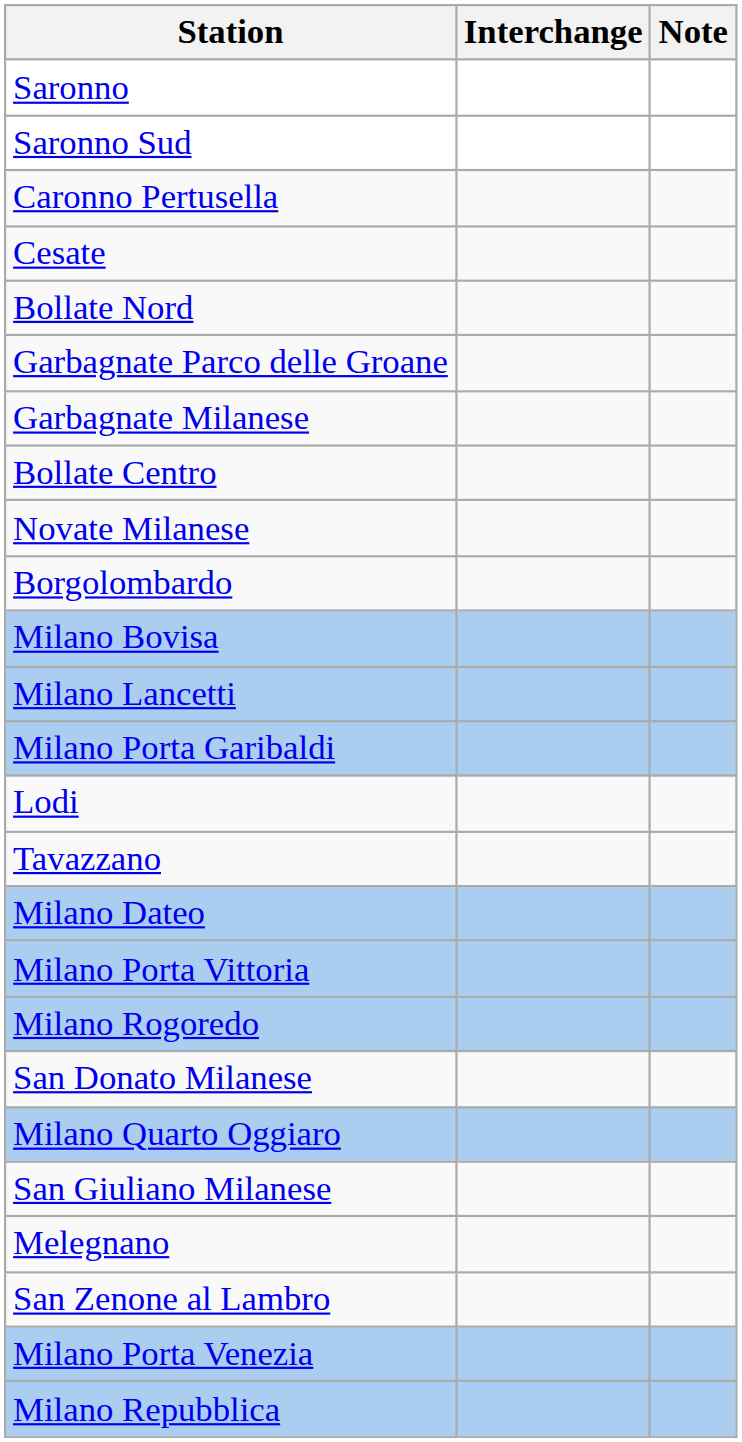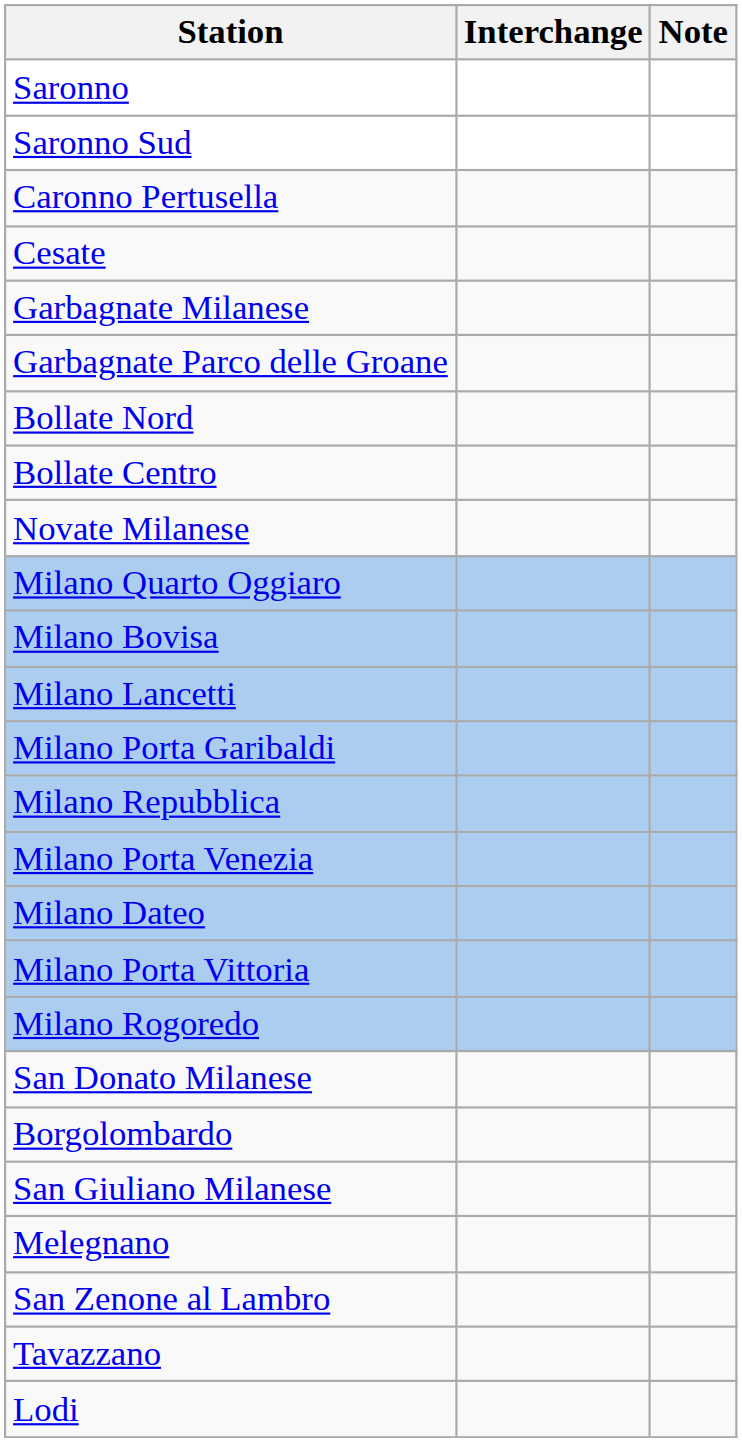 <table class="wikitable" style="text-align:left;">
 <tr>
 <th>Station</th>
 <th>Interchange</th>
 <th>Note</th>
 </tr>
 <tr bgcolor="#FFFFFF">
 <td><a href='#'>Saronno</a></td>
 <td>   <a href='#'></a> </td>
 <td></td>
 </tr>
 <tr bgcolor="#FFFFFF">
 <td><a href='#'>Saronno Sud</a></td>
 <td> </td>
 <td></td>
 </tr>
 <tr>
 <td><a href='#'>Caronno Pertusella</a></td>
 <td></td>
 <td></td>
 </tr>
 <tr>
 <td><a href='#'>Cesate</a></td>
 <td></td>
 <td></td>
 </tr>
 <tr>
-<td><a href='#'>Bollate Nord</a></td>
+<td><a href='#'>Garbagnate Milanese</a></td>
 <td></td>
 <td></td>
 </tr>
 <tr>
 <td><a href='#'>Garbagnate Parco delle Groane</a></td>
 <td></td>
 <td></td>
 </tr>
 <tr>
-<td><a href='#'>Garbagnate Milanese</a></td>
+<td><a href='#'>Bollate Nord</a></td>
 <td></td>
 <td></td>
 </tr>
 <tr>
 <td><a href='#'>Bollate Centro</a></td>
 <td></td>
 <td></td>
 </tr>
 <tr>
 <td><a href='#'>Novate Milanese</a></td>
 <td></td>
 <td></td>
 </tr>
-<tr>
-<td><a href='#'>Borgolombardo</a></td>
+<tr bgcolor="#ABCDEF">
+<td><a href='#'>Milano Quarto Oggiaro</a></td>
 <td></td>
 <td></td>
 </tr>
 <tr bgcolor="#ABCDEF">
 <td><a href='#'>Milano Bovisa</a></td>
 <td>      <a href='#'></a> </td>
 <td></td>
 </tr>
 <tr bgcolor="#ABCDEF">
 <td><a href='#'>Milano Lancetti</a></td>
 <td>      </td>
 <td></td>
 </tr>
 <tr bgcolor="#ABCDEF">
 <td><a href='#'>Milano Porta Garibaldi</a></td>
 <td>            <a href='#'></a> </td>
 <td></td>
 </tr>
-<tr>
-<td><a href='#'>Lodi</a></td>
-<td></td>
+<tr bgcolor="#ABCDEF">
+<td><a href='#'>Milano Repubblica</a></td>
+<td>     </td>
 <td></td>
 </tr>
-<tr>
-<td><a href='#'>Tavazzano</a></td>
-<td></td>
+<tr bgcolor="#ABCDEF">
+<td><a href='#'>Milano Porta Venezia</a></td>
+<td>     </td>
 <td></td>
 </tr>
 <tr bgcolor="#ABCDEF">
 <td><a href='#'>Milano Dateo</a></td>
 <td>      </td>
 <td></td>
 </tr>
 <tr bgcolor="#ABCDEF">
 <td><a href='#'>Milano Porta Vittoria</a></td>
 <td>    </td>
 <td></td>
 </tr>
 <tr bgcolor="#ABCDEF">
 <td><a href='#'>Milano Rogoredo</a></td>
 <td>      </td>
 <td></td>
 </tr>
 <tr>
 <td><a href='#'>San Donato Milanese</a></td>
 <td></td>
 <td></td>
 </tr>
-<tr bgcolor="#ABCDEF">
-<td><a href='#'>Milano Quarto Oggiaro</a></td>
+<tr>
+<td><a href='#'>Borgolombardo</a></td>
 <td></td>
 <td></td>
 </tr>
 <tr>
 <td><a href='#'>San Giuliano Milanese</a></td>
 <td></td>
 <td></td>
 </tr>
 <tr>
 <td><a href='#'>Melegnano</a></td>
 <td></td>
 <td></td>
 </tr>
 <tr>
 <td><a href='#'>San Zenone al Lambro</a></td>
 <td></td>
 <td></td>
 </tr>
-<tr bgcolor="#ABCDEF">
-<td><a href='#'>Milano Porta Venezia</a></td>
-<td>     </td>
+<tr>
+<td><a href='#'>Tavazzano</a></td>
+<td></td>
 <td></td>
 </tr>
-<tr bgcolor="#ABCDEF">
-<td><a href='#'>Milano Repubblica</a></td>
-<td>     </td>
+<tr>
+<td><a href='#'>Lodi</a></td>
+<td></td>
 <td></td>
 </tr>
 </table>
